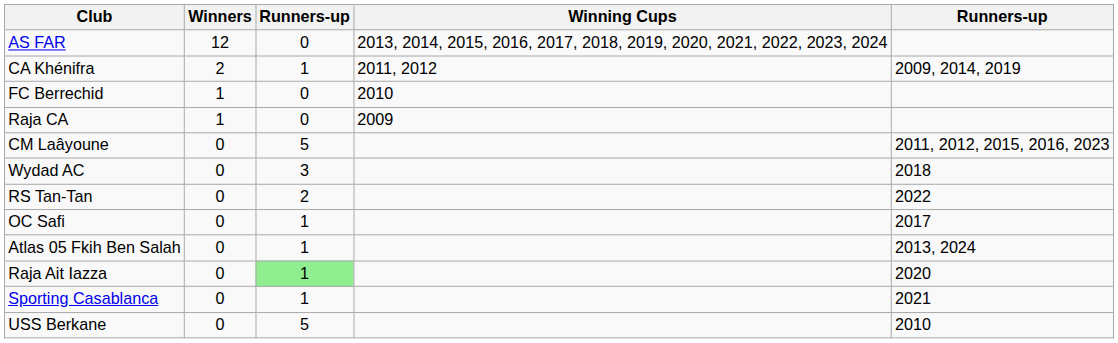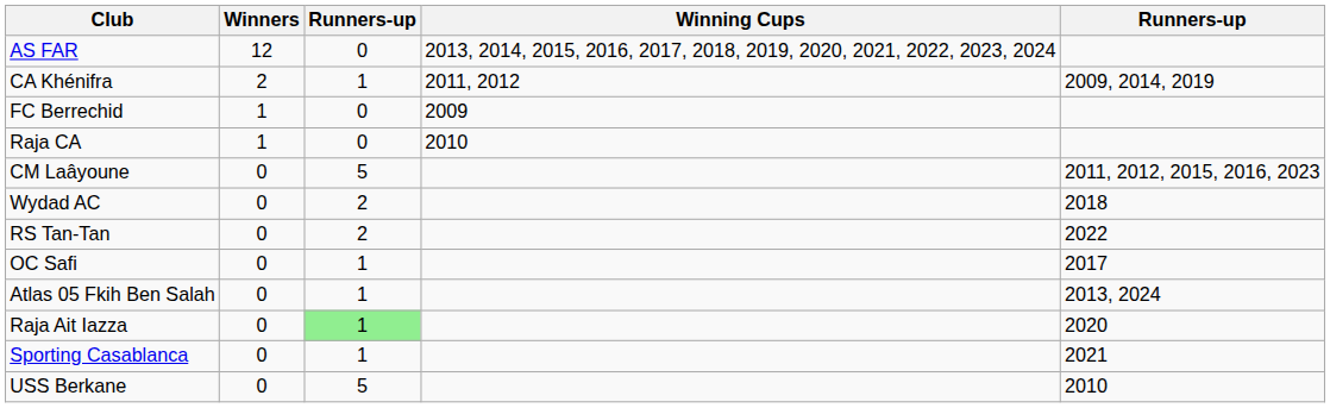 <table class="wikitable">
 <tr>
 <th>Club</th>
 <th>Winners</th>
 <th>Runners-up</th>
 <th>Winning Cups</th>
 <th>Runners-up</th>
 </tr>
 <tr>
 <td><a href='#'>AS FAR</a></td>
 <td align=center>12</td>
 <td align=center>0</td>
 <td>2013, 2014, 2015, 2016, 2017, 2018, 2019, 2020, 2021, 2022, 2023, 2024</td>
 <td></td>
 </tr>
 <tr>
 <td>CA Khénifra</td>
 <td align=center>2</td>
 <td align=center>1</td>
 <td>2011, 2012</td>
 <td>2009, 2014, 2019</td>
 </tr>
 <tr>
 <td>FC Berrechid</td>
 <td align=center>1</td>
 <td align=center>0</td>
-<td>2010</td>
+<td>2009</td>
 <td></td>
 </tr>
 <tr>
 <td>Raja CA</td>
 <td align=center>1</td>
 <td align=center>0</td>
-<td>2009</td>
+<td>2010</td>
 <td></td>
 </tr>
 <tr>
 <td>CM Laâyoune</td>
 <td align=center>0</td>
 <td align=center>5</td>
 <td></td>
 <td>2011, 2012, 2015, 2016, 2023</td>
 </tr>
 <tr>
 <td>Wydad AC</td>
 <td align=center>0</td>
-<td align=center>3</td>
+<td align=center>2</td>
 <td></td>
 <td>2018</td>
 </tr>
 <tr>
 <td>RS Tan-Tan</td>
 <td align=center>0</td>
 <td align=center>2</td>
 <td></td>
 <td>2022</td>
 </tr>
 <tr>
 <td>OC Safi</td>
 <td align=center>0</td>
 <td align=center>1</td>
 <td></td>
 <td>2017</td>
 </tr>
 <tr>
 <td>Atlas 05 Fkih Ben Salah</td>
 <td align=center>0</td>
 <td align=center>1</td>
 <td></td>
 <td>2013, 2024</td>
 </tr>
 <tr>
 <td>Raja Ait Iazza</td>
 <td align=center>0</td>
 <td align=center style="background: lightgreen;">1</td>
 <td></td>
 <td>2020</td>
 </tr>
 <tr>
 <td><a href='#'>Sporting Casablanca</a></td>
 <td align=center>0</td>
 <td align=center>1</td>
 <td></td>
 <td>2021</td>
 </tr>
 <tr>
 <td>USS Berkane</td>
 <td align=center>0</td>
 <td align=center>5</td>
 <td></td>
 <td>2010</td>
 </tr>
 </table>
